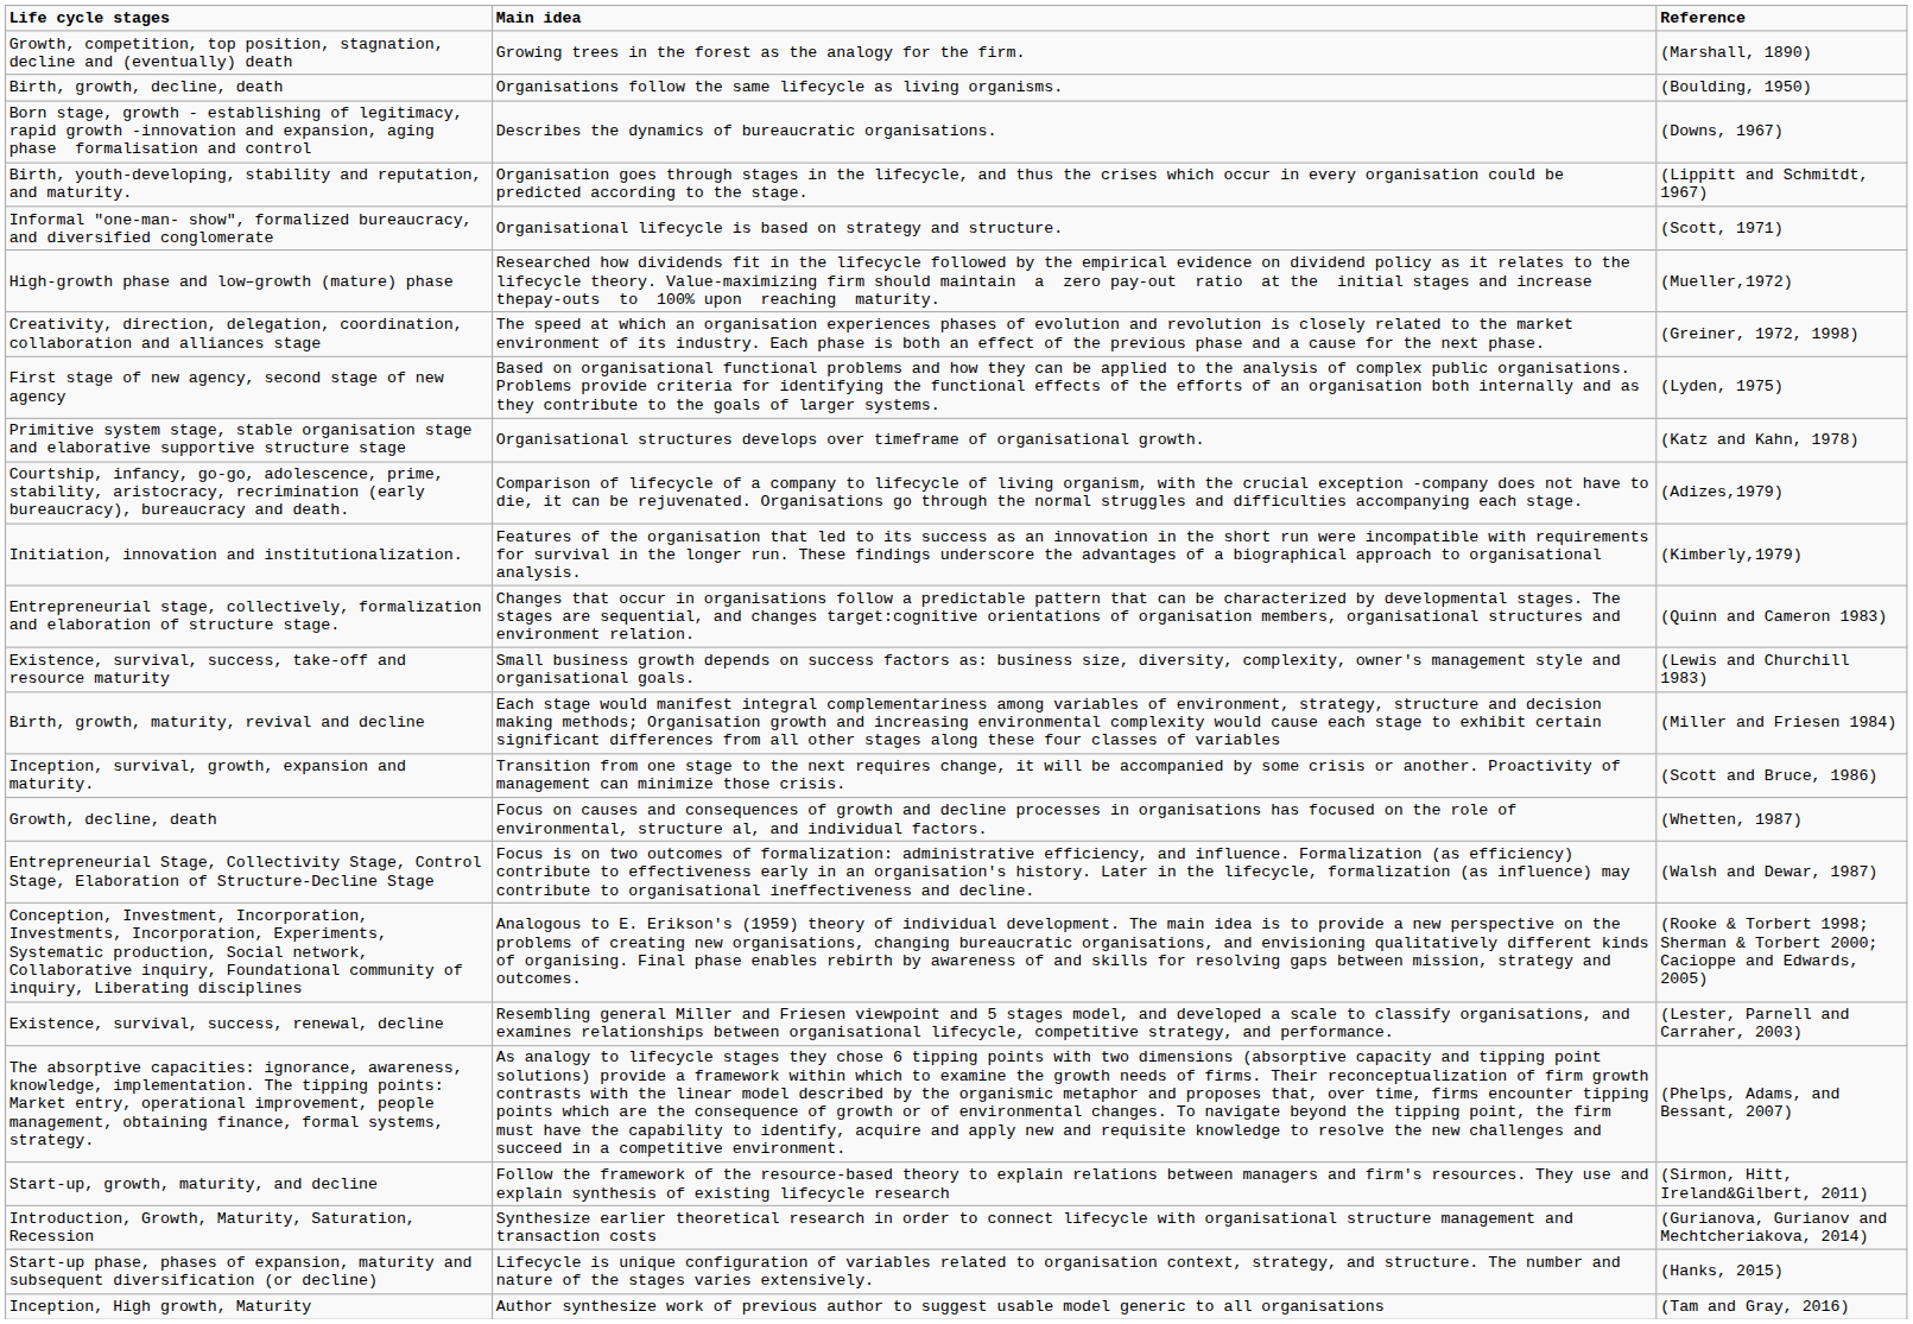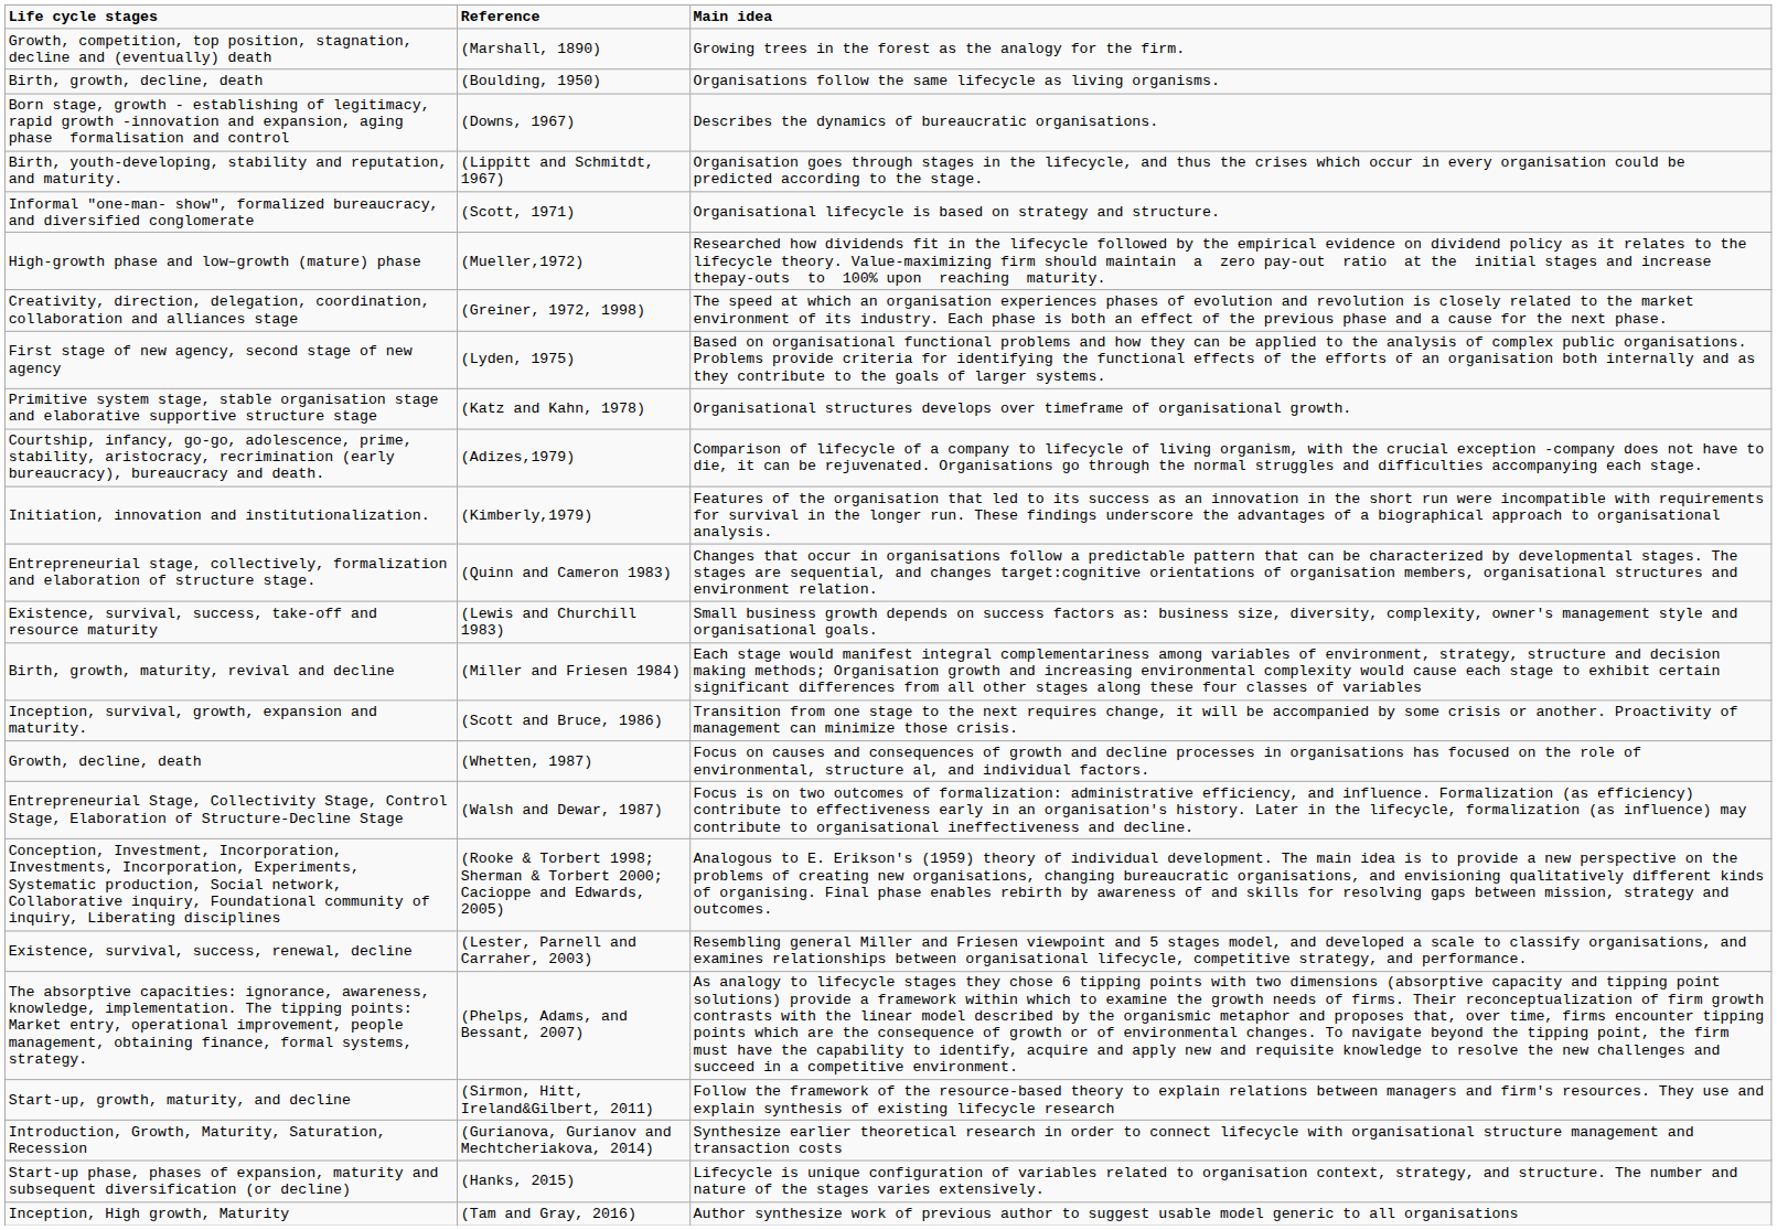 <table class="wikitable">
 <tr>
 <td><strong>Life cycle stages</strong></td>
+<td><strong>Reference</strong></td>
 <td><strong>Main idea</strong></td>
-<td><strong>Reference</strong></td>
 </tr>
 <tr>
 <td>Growth, competition, top position,  stagnation, decline and (eventually) death</td>
+<td>(Marshall, 1890)</td>
 <td>Growing trees in  the forest as the analogy for the firm.</td>
-<td>(Marshall, 1890)</td>
 </tr>
 <tr>
 <td>Birth, growth, decline, death</td>
+<td>(Boulding, 1950)</td>
 <td>Organisations  follow the same lifecycle as living organisms.</td>
-<td>(Boulding, 1950)</td>
 </tr>
 <tr>
 <td>Born stage, growth - establishing of legitimacy,  rapid growth -innovation and expansion, aging phase  formalisation and control</td>
+<td>(Downs, 1967)</td>
 <td>Describes the dynamics  of bureaucratic organisations.</td>
-<td>(Downs, 1967)</td>
 </tr>
 <tr>
 <td>Birth, youth-developing, stability and reputation,  and maturity.</td>
+<td>(Lippitt and  Schmitdt, 1967)</td>
 <td>Organisation goes  through stages in the lifecycle, and thus the crises which occur in every organisation  could be predicted according to the stage.</td>
-<td>(Lippitt and  Schmitdt, 1967)</td>
 </tr>
 <tr>
 <td>Informal "one-man- show",  formalized bureaucracy, and diversified conglomerate</td>
+<td>(Scott, 1971)</td>
 <td>Organisational lifecycle  is based on strategy and structure.</td>
-<td>(Scott, 1971)</td>
 </tr>
 <tr>
 <td>High-growth phase and low–growth  (mature) phase</td>
+<td>(Mueller,1972)</td>
 <td>Researched  how dividends fit in the lifecycle followed by the empirical evidence on  dividend policy as it relates to the lifecycle theory. Value-maximizing firm  should maintain  a  zero   pay-out  ratio  at   the  initial stages and increase  thepay-outs  to  100%   upon  reaching  maturity.</td>
-<td>(Mueller,1972)</td>
 </tr>
 <tr>
 <td>Creativity, direction, delegation,  coordination, collaboration and alliances stage</td>
+<td>(Greiner, 1972, 1998)</td>
 <td>The speed at which  an organisation experiences phases of evolution and revolution is closely  related to the market environment of its industry. Each phase is both an effect  of the previous phase and a cause for the next phase.</td>
-<td>(Greiner, 1972, 1998)</td>
 </tr>
 <tr>
 <td>First stage of new agency, second stage of  new agency</td>
+<td>(Lyden, 1975)</td>
 <td>Based on organisational  functional problems and how they can be applied to the analysis of complex  public organisations. Problems provide criteria for identifying the  functional effects of the efforts of an organisation both internally and as  they contribute to the goals of larger systems.</td>
-<td>(Lyden, 1975)</td>
 </tr>
 <tr>
 <td>Primitive system stage, stable organisation  stage and elaborative supportive structure stage</td>
+<td>(Katz and Kahn,  1978)</td>
 <td>Organisational  structures develops over timeframe of organisational growth.</td>
-<td>(Katz and Kahn,  1978)</td>
 </tr>
 <tr>
 <td>Courtship, infancy, go-go, adolescence,  prime, stability, aristocracy, recrimination (early bureaucracy), bureaucracy  and death.</td>
+<td>(Adizes,1979)</td>
 <td>Comparison of lifecycle  of a company to lifecycle of living organism, with the crucial exception  -company does not have to die, it can be rejuvenated. Organisations go  through the normal struggles and difficulties accompanying each stage.</td>
-<td>(Adizes,1979)</td>
 </tr>
 <tr>
 <td>Initiation, innovation and  institutionalization.</td>
+<td>(Kimberly,1979)</td>
 <td>Features of the organisation  that led to its success as an innovation in the short run were incompatible  with requirements for survival in the longer run. These findings underscore  the advantages of a biographical approach to organisational analysis.</td>
-<td>(Kimberly,1979)</td>
 </tr>
 <tr>
 <td>Entrepreneurial stage, collectively,  formalization and elaboration of structure stage.</td>
+<td>(Quinn and Cameron  1983)</td>
 <td>Changes that occur  in organisations follow a predictable pattern that can be characterized by  developmental stages. The stages are sequential, and changes target:cognitive  orientations of organisation members, organisational structures and  environment relation.</td>
-<td>(Quinn and Cameron  1983)</td>
 </tr>
 <tr>
 <td>Existence, survival, success, take-off and  resource maturity</td>
+<td>(Lewis and  Churchill 1983)</td>
 <td>Small business  growth depends on success factors as: business size, diversity, complexity,  owner's management style and organisational goals.</td>
-<td>(Lewis and  Churchill 1983)</td>
 </tr>
 <tr>
 <td>Birth, growth, maturity, revival and decline</td>
+<td>(Miller and  Friesen 1984)</td>
 <td>Each stage would  manifest integral complementariness among variables of environment, strategy,  structure and decision making methods; Organisation growth and increasing  environmental complexity would cause each stage to exhibit certain  significant differences from all other stages along these four classes of  variables</td>
-<td>(Miller and  Friesen 1984)</td>
 </tr>
 <tr>
 <td>Inception, survival, growth, expansion and  maturity.</td>
+<td>(Scott and Bruce,  1986)</td>
 <td>Transition from  one stage to the next requires change, it will be accompanied by some crisis  or another. Proactivity of management can minimize those crisis.</td>
-<td>(Scott and Bruce,  1986)</td>
 </tr>
 <tr>
 <td>Growth, decline, death</td>
+<td>(Whetten, 1987)</td>
 <td>Focus on causes  and consequences of growth and decline processes in organisations has focused  on the role of environmental, structure al, and individual factors.</td>
-<td>(Whetten, 1987)</td>
 </tr>
 <tr>
 <td>Entrepreneurial Stage, Collectivity Stage,  Control Stage, Elaboration of Structure-Decline Stage</td>
+<td>(Walsh and Dewar,  1987)</td>
 <td>Focus is on two  outcomes of formalization: administrative efficiency, and influence.  Formalization (as efficiency) contribute to effectiveness early in an organisation's  history. Later in the lifecycle, formalization (as influence) may contribute  to organisational ineffectiveness and decline.</td>
-<td>(Walsh and Dewar,  1987)</td>
 </tr>
 <tr>
 <td>Conception, Investment,  Incorporation, Investments, Incorporation, Experiments, Systematic production,  Social network, Collaborative inquiry, Foundational community of inquiry,  Liberating disciplines</td>
+<td>(Rooke & Torbert 1998; Sherman & Torbert 2000; Cacioppe and Edwards,  2005)</td>
 <td>Analogous to E.  Erikson's (1959) theory of individual development. The main idea is to  provide a new perspective on the problems of creating new organisations,  changing bureaucratic organisations, and envisioning qualitatively different  kinds of organising. Final phase enables rebirth by awareness of and skills  for resolving gaps between mission, strategy and outcomes.</td>
-<td>(Rooke & Torbert 1998; Sherman & Torbert 2000; Cacioppe and Edwards,  2005)</td>
 </tr>
 <tr>
 <td>Existence, survival, success, renewal,  decline</td>
+<td>(Lester, Parnell and Carraher, 2003)</td>
 <td>Resembling general  Miller and Friesen viewpoint and 5 stages model, and developed a scale to  classify organisations, and examines relationships between organisational lifecycle,  competitive strategy, and performance.</td>
-<td>(Lester, Parnell and Carraher, 2003)</td>
 </tr>
 <tr>
 <td>The absorptive capacities: ignorance, awareness,  knowledge, implementation. The tipping points: Market entry, operational  improvement, people management, obtaining finance, formal systems, strategy.</td>
+<td>(Phelps, Adams,  and Bessant, 2007)</td>
 <td>As analogy to lifecycle  stages they chose 6 tipping points with two dimensions (absorptive capacity  and tipping point solutions) provide a framework within which to examine the  growth needs of firms. Their reconceptualization of firm growth contrasts with  the linear model described by the organismic metaphor and proposes that, over  time, firms encounter tipping points which are the consequence of growth or of  environmental changes. To navigate beyond the tipping point, the firm must  have the capability to identify, acquire and apply new and requisite  knowledge to resolve the new challenges and succeed in a competitive  environment.</td>
-<td>(Phelps, Adams,  and Bessant, 2007)</td>
 </tr>
 <tr>
 <td>Start-up, growth, maturity, and decline</td>
+<td>(Sirmon, Hitt,  Ireland&Gilbert, 2011)</td>
 <td>Follow the  framework of the resource-based theory to explain relations between managers  and firm's resources. They use and explain synthesis of existing lifecycle  research</td>
-<td>(Sirmon, Hitt,  Ireland&Gilbert, 2011)</td>
 </tr>
 <tr>
 <td>Introduction, Growth, Maturity, Saturation, Recession</td>
+<td>(Gurianova, Gurianov and  Mechtcheriakova, 2014)</td>
 <td>Synthesize earlier  theoretical research in order to connect lifecycle with organisational  structure management and transaction costs</td>
-<td>(Gurianova, Gurianov and  Mechtcheriakova, 2014)</td>
 </tr>
 <tr>
 <td>Start-up phase, phases of expansion,  maturity and subsequent diversification (or decline)</td>
+<td>(Hanks, 2015)</td>
 <td>Lifecycle is  unique configuration of variables related to organisation context, strategy,  and structure. The number and nature of the stages varies extensively.</td>
-<td>(Hanks, 2015)</td>
 </tr>
 <tr>
 <td>Inception, High growth, Maturity</td>
+<td>(Tam and Gray,  2016)</td>
 <td>Author synthesize  work of previous author to suggest usable model generic to all organisations</td>
-<td>(Tam and Gray,  2016)</td>
 </tr>
 </table>
